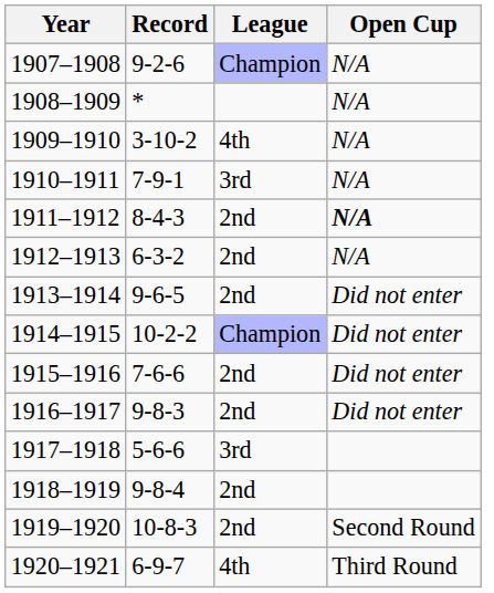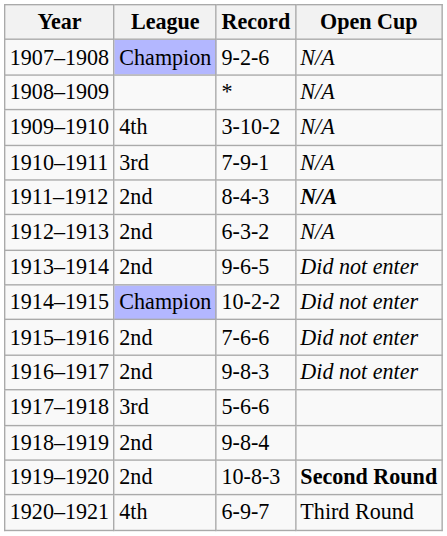 <table class="wikitable">
 <tr>
 <th>Year</th>
+<th>League</th>
 <th>Record</th>
-<th>League</th>
 <th>Open Cup</th>
 </tr>
 <tr>
 <td>1907–1908</td>
+<td bgcolor="B3B7FF">Champion</td>
 <td>9-2-6</td>
-<td bgcolor="B3B7FF">Champion</td>
 <td><em>N/A</em></td>
 </tr>
 <tr>
 <td>1908–1909</td>
+<td></td>
 <td>*</td>
-<td></td>
 <td><em>N/A</em></td>
 </tr>
 <tr>
 <td>1909–1910</td>
+<td>4th</td>
 <td>3-10-2</td>
-<td>4th</td>
 <td><em>N/A</em></td>
 </tr>
 <tr>
 <td>1910–1911</td>
+<td>3rd</td>
 <td>7-9-1</td>
-<td>3rd</td>
 <td><em>N/A</em></td>
 </tr>
 <tr>
 <td>1911–1912</td>
+<td>2nd</td>
 <td>8-4-3</td>
-<td>2nd</td>
 <td><strong><em>N/A</em></strong></td>
 </tr>
 <tr>
 <td>1912–1913</td>
+<td>2nd</td>
 <td>6-3-2</td>
-<td>2nd</td>
 <td><em>N/A</em></td>
 </tr>
 <tr>
 <td>1913–1914</td>
+<td>2nd</td>
 <td>9-6-5</td>
-<td>2nd</td>
 <td><em>Did not enter</em></td>
 </tr>
 <tr>
 <td>1914–1915</td>
+<td bgcolor="B3B7FF">Champion</td>
 <td>10-2-2</td>
-<td bgcolor="B3B7FF">Champion</td>
 <td><em>Did not enter</em></td>
 </tr>
 <tr>
 <td>1915–1916</td>
+<td>2nd</td>
 <td>7-6-6</td>
-<td>2nd</td>
 <td><em>Did not enter</em></td>
 </tr>
 <tr>
 <td>1916–1917</td>
+<td>2nd</td>
 <td>9-8-3</td>
-<td>2nd</td>
 <td><em>Did not enter</em></td>
 </tr>
 <tr>
 <td>1917–1918</td>
+<td>3rd</td>
 <td>5-6-6</td>
-<td>3rd</td>
 <td></td>
 </tr>
 <tr>
 <td>1918–1919</td>
+<td>2nd</td>
 <td>9-8-4</td>
-<td>2nd</td>
 <td></td>
 </tr>
 <tr>
 <td>1919–1920</td>
+<td>2nd</td>
 <td>10-8-3</td>
-<td>2nd</td>
-<td>Second Round</td>
+<td><strong>Second Round</strong></td>
 </tr>
 <tr>
 <td>1920–1921</td>
+<td>4th</td>
 <td>6-9-7</td>
-<td>4th</td>
 <td>Third Round</td>
 </tr>
 </table>
